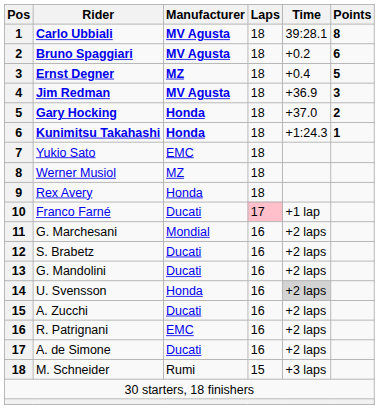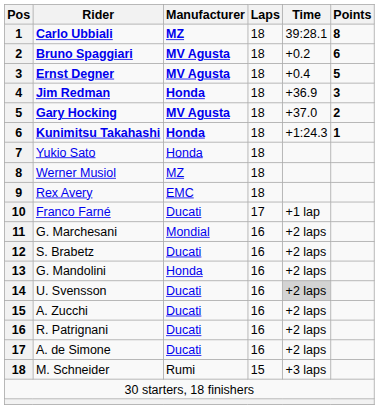 <table class="wikitable" style="font-size: 95%;">
 <tr>
 <th>Pos</th>
 <th>Rider</th>
 <th>Manufacturer</th>
 <th>Laps</th>
 <th>Time</th>
 <th>Points</th>
 </tr>
 <tr>
 <th>1</th>
 <td> <strong><a href='#'>Carlo Ubbiali</a></strong></td>
-<td><strong><a href='#'>MV Agusta</a></strong></td>
+<td><strong><a href='#'>MZ</a></strong></td>
 <td>18</td>
 <td>39:28.1</td>
 <td><strong>8</strong></td>
 </tr>
 <tr>
 <th>2</th>
 <td> <strong><a href='#'>Bruno Spaggiari</a></strong></td>
 <td><strong><a href='#'>MV Agusta</a></strong></td>
 <td>18</td>
 <td>+0.2</td>
 <td><strong>6</strong></td>
 </tr>
 <tr>
 <th>3</th>
 <td> <strong><a href='#'>Ernst Degner</a></strong></td>
-<td><strong><a href='#'>MZ</a></strong></td>
+<td><strong><a href='#'>MV Agusta</a></strong></td>
 <td>18</td>
 <td>+0.4</td>
 <td><strong>5</strong></td>
 </tr>
 <tr>
 <th>4</th>
 <td> <strong><a href='#'>Jim Redman</a></strong></td>
-<td><strong><a href='#'>MV Agusta</a></strong></td>
+<td><strong><a href='#'>Honda</a></strong></td>
 <td>18</td>
 <td>+36.9</td>
 <td><strong>3</strong></td>
 </tr>
 <tr>
 <th>5</th>
 <td> <strong><a href='#'>Gary Hocking</a></strong></td>
-<td><strong><a href='#'>Honda</a></strong></td>
+<td><strong><a href='#'>MV Agusta</a></strong></td>
 <td>18</td>
 <td>+37.0</td>
 <td><strong>2</strong></td>
 </tr>
 <tr>
 <th>6</th>
 <td> <strong><a href='#'>Kunimitsu Takahashi</a></strong></td>
 <td><strong><a href='#'>Honda</a></strong></td>
 <td>18</td>
 <td>+1:24.3</td>
 <td><strong>1</strong></td>
 </tr>
 <tr>
 <th>7</th>
 <td> <a href='#'>Yukio Sato</a></td>
-<td><a href='#'>EMC</a></td>
+<td><a href='#'>Honda</a></td>
 <td>18</td>
 <td></td>
 <td></td>
 </tr>
 <tr>
 <th>8</th>
 <td> <a href='#'>Werner Musiol</a></td>
 <td><a href='#'>MZ</a></td>
 <td>18</td>
 <td></td>
 <td></td>
 </tr>
 <tr>
 <th>9</th>
 <td> <a href='#'>Rex Avery</a></td>
-<td><a href='#'>Honda</a></td>
+<td><a href='#'>EMC</a></td>
 <td>18</td>
 <td></td>
 <td></td>
 </tr>
 <tr>
 <th>10</th>
 <td> <a href='#'>Franco Farné</a></td>
 <td><a href='#'>Ducati</a></td>
-<td style="background: pink;">17</td>
+<td>17</td>
 <td>+1 lap</td>
 <td></td>
 </tr>
 <tr>
 <th>11</th>
 <td> G. Marchesani</td>
 <td><a href='#'>Mondial</a></td>
 <td>16</td>
 <td>+2 laps</td>
 <td></td>
 </tr>
 <tr>
 <th>12</th>
 <td> S. Brabetz</td>
 <td><a href='#'>Ducati</a></td>
 <td>16</td>
 <td>+2 laps</td>
 <td></td>
 </tr>
 <tr>
 <th>13</th>
 <td> G. Mandolini</td>
-<td><a href='#'>Ducati</a></td>
+<td><a href='#'>Honda</a></td>
 <td>16</td>
 <td>+2 laps</td>
 <td></td>
 </tr>
 <tr>
 <th>14</th>
 <td> U. Svensson</td>
-<td><a href='#'>Honda</a></td>
+<td><a href='#'>Ducati</a></td>
 <td>16</td>
 <td style="background: lightgrey;">+2 laps</td>
 <td></td>
 </tr>
 <tr>
 <th>15</th>
 <td> A. Zucchi</td>
 <td><a href='#'>Ducati</a></td>
 <td>16</td>
 <td>+2 laps</td>
 <td></td>
 </tr>
 <tr>
 <th>16</th>
 <td> R. Patrignani</td>
-<td><a href='#'>EMC</a></td>
+<td><a href='#'>Ducati</a></td>
 <td>16</td>
 <td>+2 laps</td>
 <td></td>
 </tr>
 <tr>
 <th>17</th>
 <td> A. de Simone</td>
 <td><a href='#'>Ducati</a></td>
 <td>16</td>
 <td>+2 laps</td>
 <td></td>
 </tr>
 <tr>
 <th>18</th>
 <td> M. Schneider</td>
 <td>Rumi</td>
 <td>15</td>
 <td>+3 laps</td>
 <td></td>
 </tr>
 <tr>
 <td colspan=6 align=center>30 starters, 18 finishers</td>
 </tr>
 <tr>
 <th colspan=6></th>
 </tr>
 </table>
